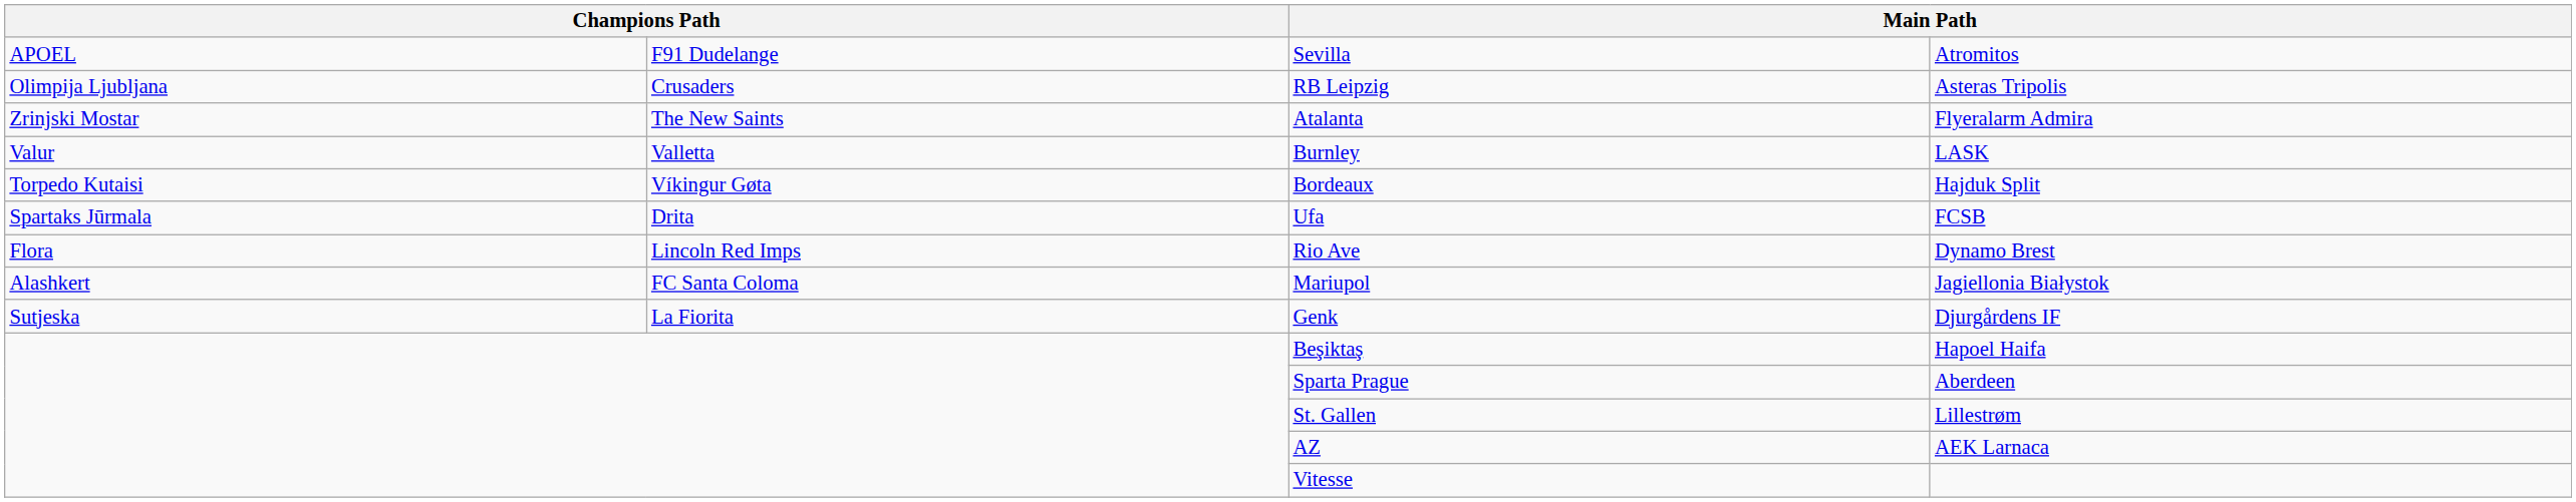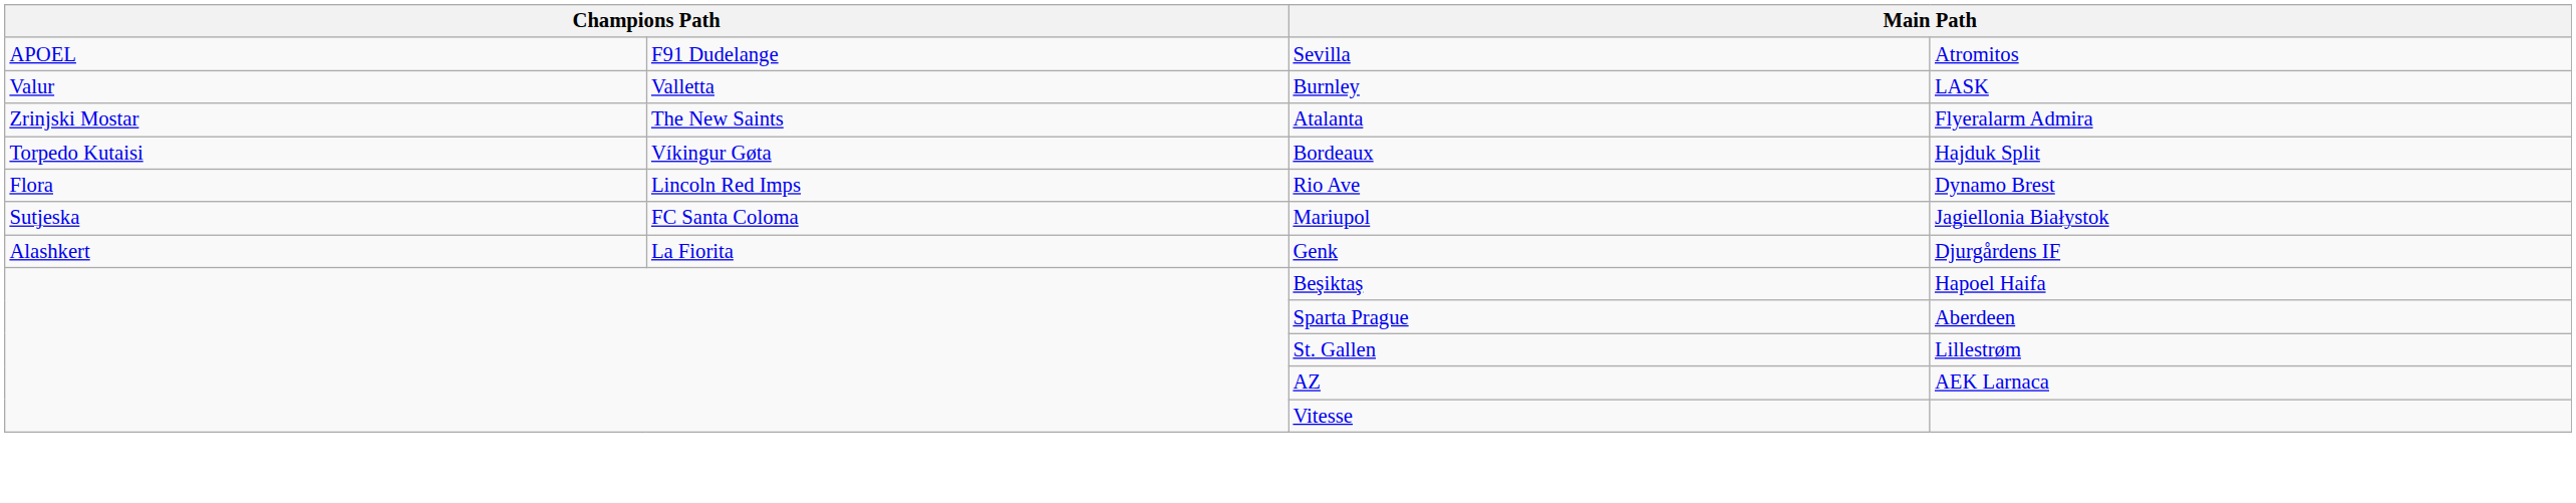 <table class="wikitable" style="table-layout:fixed;width:100%;">
 <tr>
 <th colspan="2">Champions Path</th>
 <th colspan="2">Main Path</th>
 </tr>
 <tr>
 <td width=25%> <a href='#'>APOEL</a> </td>
 <td width=25%> <a href='#'>F91 Dudelange</a> </td>
 <td width=25%> <a href='#'>Sevilla</a> </td>
 <td width=25%> <a href='#'>Atromitos</a> </td>
 </tr>
 <tr>
-<td> <a href='#'>Olimpija Ljubljana</a> </td>
-<td> <a href='#'>Crusaders</a> </td>
-<td> <a href='#'>RB Leipzig</a> </td>
-<td> <a href='#'>Asteras Tripolis</a> </td>
+<td> <a href='#'>Valur</a> </td>
+<td> <a href='#'>Valletta</a> </td>
+<td> <a href='#'>Burnley</a> </td>
+<td> <a href='#'>LASK</a> </td>
 </tr>
 <tr>
 <td> <a href='#'>Zrinjski Mostar</a> </td>
 <td> <a href='#'>The New Saints</a> </td>
 <td> <a href='#'>Atalanta</a> </td>
 <td> <a href='#'>Flyeralarm Admira</a> </td>
 </tr>
 <tr>
-<td> <a href='#'>Valur</a> </td>
-<td> <a href='#'>Valletta</a> </td>
-<td> <a href='#'>Burnley</a> </td>
-<td> <a href='#'>LASK</a> </td>
-</tr>
-<tr>
 <td> <a href='#'>Torpedo Kutaisi</a> </td>
 <td> <a href='#'>Víkingur Gøta</a> </td>
 <td> <a href='#'>Bordeaux</a> </td>
 <td> <a href='#'>Hajduk Split</a> </td>
-</tr>
-<tr>
-<td> <a href='#'>Spartaks Jūrmala</a> </td>
-<td> <a href='#'>Drita</a> </td>
-<td> <a href='#'>Ufa</a> </td>
-<td> <a href='#'>FCSB</a> </td>
 </tr>
 <tr>
 <td> <a href='#'>Flora</a> </td>
 <td> <a href='#'>Lincoln Red Imps</a> </td>
 <td> <a href='#'>Rio Ave</a> </td>
 <td> <a href='#'>Dynamo Brest</a> </td>
 </tr>
 <tr>
-<td> <a href='#'>Alashkert</a> </td>
+<td> <a href='#'>Sutjeska</a> </td>
 <td> <a href='#'>FC Santa Coloma</a> </td>
 <td> <a href='#'>Mariupol</a> </td>
 <td> <a href='#'>Jagiellonia Białystok</a> </td>
 </tr>
 <tr>
-<td> <a href='#'>Sutjeska</a> </td>
+<td> <a href='#'>Alashkert</a> </td>
 <td> <a href='#'>La Fiorita</a> </td>
 <td> <a href='#'>Genk</a> </td>
 <td> <a href='#'>Djurgårdens IF</a> </td>
 </tr>
 <tr>
 <td rowspan="5" colspan="2"></td>
 <td> <a href='#'>Beşiktaş</a> </td>
 <td> <a href='#'>Hapoel Haifa</a> </td>
 </tr>
 <tr>
 <td> <a href='#'>Sparta Prague</a> </td>
 <td> <a href='#'>Aberdeen</a> </td>
 </tr>
 <tr>
 <td> <a href='#'>St. Gallen</a> </td>
 <td> <a href='#'>Lillestrøm</a> </td>
 </tr>
 <tr>
 <td> <a href='#'>AZ</a> </td>
 <td> <a href='#'>AEK Larnaca</a> </td>
 </tr>
 <tr>
 <td> <a href='#'>Vitesse</a> </td>
 <td></td>
 </tr>
 </table>
